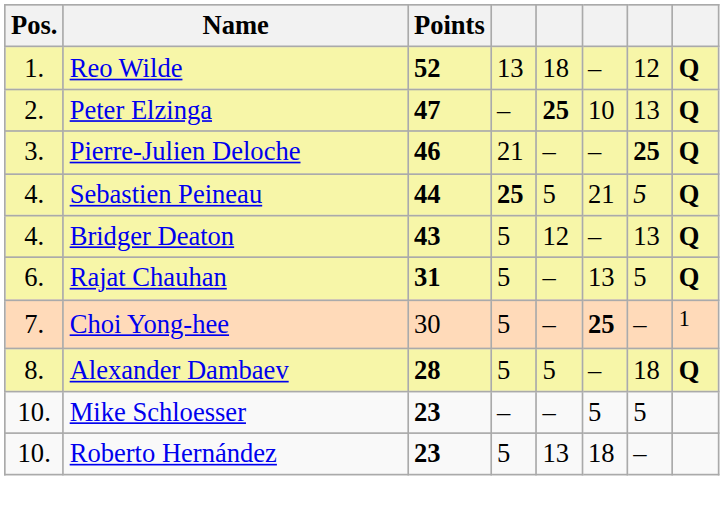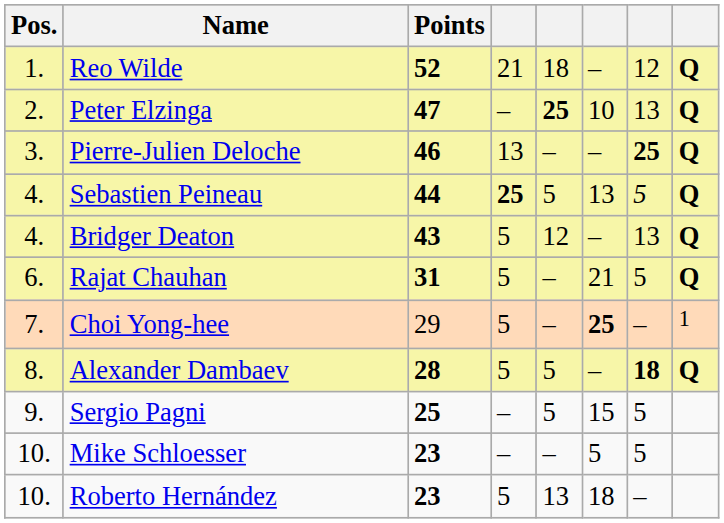 <table class="wikitable">
 <tr>
 <th width=10px>Pos.</th>
 <th width=200px>Name</th>
 <th width=20px>Points</th>
 <th width=20px></th>
 <th width=20px></th>
 <th width=20px></th>
 <th width=20px></th>
 <th width=20px></th>
 </tr>
 <tr style="background:#f7f6a8;">
 <td align=center>1.</td>
 <td> <a href='#'>Reo Wilde</a></td>
 <td><strong>52</strong></td>
-<td>13</td>
+<td>21</td>
 <td>18</td>
 <td>–</td>
 <td>12</td>
 <td><strong>Q</strong></td>
 </tr>
 <tr style="background:#f7f6a8;">
 <td align=center>2.</td>
 <td> <a href='#'>Peter Elzinga</a></td>
 <td><strong>47</strong></td>
 <td>–</td>
 <td><strong>25</strong></td>
 <td>10</td>
 <td>13</td>
 <td><strong>Q</strong></td>
 </tr>
 <tr style="background:#f7f6a8;">
 <td align=center>3.</td>
 <td> <a href='#'>Pierre-Julien Deloche</a></td>
 <td><strong>46</strong></td>
-<td>21</td>
+<td>13</td>
 <td>–</td>
 <td>–</td>
 <td><strong>25</strong></td>
 <td><strong>Q</strong></td>
 </tr>
 <tr style="background:#f7f6a8;">
 <td align=center>4.</td>
 <td> <a href='#'>Sebastien Peineau</a></td>
 <td><strong>44</strong></td>
 <td><strong>25</strong></td>
 <td>5</td>
-<td>21</td>
+<td>13</td>
 <td><em>5</em></td>
 <td><strong>Q</strong></td>
 </tr>
 <tr style="background:#f7f6a8;">
 <td align=center>4.</td>
 <td> <a href='#'>Bridger Deaton</a></td>
 <td><strong>43</strong></td>
 <td>5</td>
 <td>12</td>
 <td>–</td>
 <td>13</td>
 <td><strong>Q</strong></td>
 </tr>
 <tr style="background:#f7f6a8;">
 <td align=center>6.</td>
 <td> <a href='#'>Rajat Chauhan</a></td>
 <td><strong>31</strong></td>
 <td>5</td>
 <td>–</td>
-<td>13</td>
+<td>21</td>
 <td>5</td>
 <td><strong>Q</strong></td>
 </tr>
 <tr style="background:#ffdab9;">
 <td align=center>7.</td>
 <td> <a href='#'>Choi Yong-hee</a></td>
-<td>30</td>
+<td>29</td>
 <td>5</td>
 <td>–</td>
 <td><strong>25</strong></td>
 <td>–</td>
 <td><sup>1</sup></td>
 </tr>
 <tr style="background:#f7f6a8;">
 <td align=center>8.</td>
 <td> <a href='#'>Alexander Dambaev</a></td>
 <td><strong>28</strong></td>
 <td>5</td>
 <td>5</td>
 <td>–</td>
-<td>18</td>
+<td><strong>18</strong></td>
 <td><strong>Q</strong></td>
+</tr>
+<tr>
+<td align=center>9.</td>
+<td> <a href='#'>Sergio Pagni</a></td>
+<td><strong>25</strong></td>
+<td>–</td>
+<td>5</td>
+<td>15</td>
+<td>5</td>
+<td></td>
 </tr>
 <tr>
 <td align=center>10.</td>
 <td> <a href='#'>Mike Schloesser</a></td>
 <td><strong>23</strong></td>
 <td>–</td>
 <td>–</td>
 <td>5</td>
 <td>5</td>
 <td></td>
 </tr>
 <tr>
 <td align=center>10.</td>
 <td> <a href='#'>Roberto Hernández</a></td>
 <td><strong>23</strong></td>
 <td>5</td>
 <td>13</td>
 <td>18</td>
 <td>–</td>
 <td></td>
 </tr>
 </table>
